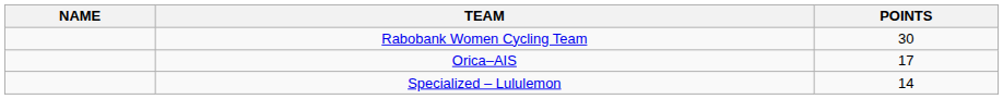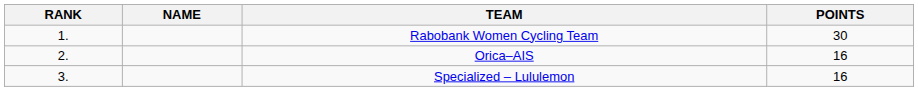 <table class=wikitable style="font-size:90%" width="80%">
 <tr>
+<th>RANK</th>
 <th>NAME</th>
 <th>TEAM</th>
 <th>POINTS</th>
 </tr>
 <tr>
+<td align="center">1.</td>
 <td></td>
 <td align="center"><a href='#'>Rabobank Women Cycling Team</a></td>
 <td align="center">30</td>
 </tr>
 <tr>
+<td align="center">2.</td>
 <td></td>
 <td align="center"><a href='#'>Orica–AIS</a></td>
-<td align="center">17</td>
+<td align="center">16</td>
 </tr>
 <tr>
+<td align="center">3.</td>
 <td></td>
 <td align="center"><a href='#'>Specialized – Lululemon</a></td>
-<td align="center">14</td>
+<td align="center">16</td>
 </tr>
 </table>
